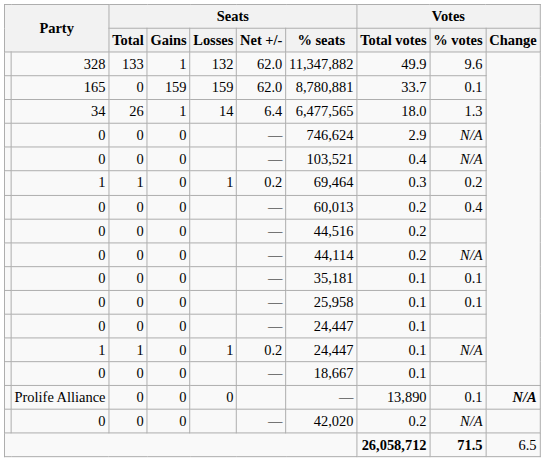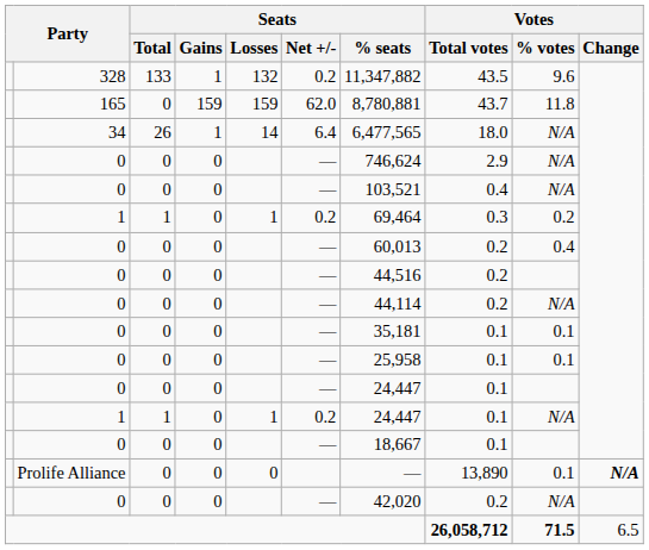 <table class="wikitable" style="text-align:right; font-size:95%;">
 <tr>
 <th colspan="2" rowspan="2">Party</th>
 <th colspan="5">Seats</th>
 <th colspan="3">Votes</th>
 </tr>
 <tr>
 <th>Total</th>
 <th>Gains</th>
 <th>Losses</th>
 <th>Net +/-</th>
 <th>% seats</th>
 <th>Total votes</th>
 <th>% votes</th>
 <th>Change</th>
 </tr>
 <tr>
 <td></td>
 <td align="right">328</td>
 <td align="right">133</td>
 <td align="right">1</td>
 <td align="right">132</td>
-<td align="right">62.0</td>
+<td align="right">0.2</td>
 <td align="right">11,347,882</td>
-<td align="right">49.9</td>
+<td align="right">43.5</td>
 <td align="right">9.6</td>
 </tr>
 <tr>
 <td></td>
 <td align="right">165</td>
 <td align="right">0</td>
 <td align="right">159</td>
 <td align="right">159</td>
 <td align="right">62.0</td>
 <td align="right">8,780,881</td>
-<td align="right">33.7</td>
-<td align="right">0.1</td>
+<td align="right">43.7</td>
+<td align="right">11.8</td>
 </tr>
 <tr>
 <td></td>
 <td align="right">34</td>
 <td align="right">26</td>
 <td align="right">1</td>
 <td align="right">14</td>
 <td align="right">6.4</td>
 <td align="right">6,477,565</td>
 <td align="right">18.0</td>
-<td align="right">1.3</td>
+<td align="right"><em>N/A</em></td>
 </tr>
 <tr>
 <td></td>
 <td align="right">0</td>
 <td align="right">0</td>
 <td align="right">0</td>
 <td align="right"></td>
 <td align="right">—</td>
 <td align="right">746,624</td>
 <td align="right">2.9</td>
 <td align="right"><em>N/A</em></td>
 </tr>
 <tr>
 <td></td>
 <td align="right">0</td>
 <td align="right">0</td>
 <td align="right">0</td>
 <td align="right"></td>
 <td align="right">—</td>
 <td align="right">103,521</td>
 <td align="right">0.4</td>
 <td align="right"><em>N/A</em></td>
 </tr>
 <tr>
 <td></td>
 <td align="right">1</td>
 <td align="right">1</td>
 <td align="right">0</td>
 <td align="right">1</td>
 <td align="right">0.2</td>
 <td align="right">69,464</td>
 <td align="right">0.3</td>
 <td align="right">0.2</td>
 </tr>
 <tr>
 <td></td>
 <td align="right">0</td>
 <td align="right">0</td>
 <td align="right">0</td>
 <td align="right"></td>
 <td align="right">—</td>
 <td align="right">60,013</td>
 <td align="right">0.2</td>
 <td align="right">0.4</td>
 </tr>
 <tr>
 <td></td>
 <td align="right">0</td>
 <td align="right">0</td>
 <td align="right">0</td>
 <td align="right"></td>
 <td align="right">—</td>
 <td align="right">44,516</td>
 <td align="right">0.2</td>
 <td align="right"></td>
 </tr>
 <tr>
 <td></td>
 <td align="right">0</td>
 <td align="right">0</td>
 <td align="right">0</td>
 <td align="right"></td>
 <td align="right">—</td>
 <td align="right">44,114</td>
 <td align="right">0.2</td>
 <td align="right"><em>N/A</em></td>
 </tr>
 <tr>
 <td></td>
 <td align="right">0</td>
 <td align="right">0</td>
 <td align="right">0</td>
 <td align="right"></td>
 <td align="right">—</td>
 <td align="right">35,181</td>
 <td align="right">0.1</td>
 <td align="right">0.1</td>
 </tr>
 <tr>
 <td></td>
 <td align="right">0</td>
 <td align="right">0</td>
 <td align="right">0</td>
 <td align="right"></td>
 <td align="right">—</td>
 <td align="right">25,958</td>
 <td align="right">0.1</td>
 <td align="right">0.1</td>
 </tr>
 <tr>
 <td></td>
 <td align="right">0</td>
 <td align="right">0</td>
 <td align="right">0</td>
 <td align="right"></td>
 <td align="right">—</td>
 <td align="right">24,447</td>
 <td align="right">0.1</td>
 <td align="right"></td>
 </tr>
 <tr>
 <td></td>
 <td align="right">1</td>
 <td align="right">1</td>
 <td align="right">0</td>
 <td align="right">1</td>
 <td align="right">0.2</td>
 <td align="right">24,447</td>
 <td align="right">0.1</td>
 <td align="right"><em>N/A</em></td>
 </tr>
 <tr>
 <td></td>
 <td align="right">0</td>
 <td align="right">0</td>
 <td align="right">0</td>
 <td align="right"></td>
 <td align="right">—</td>
 <td align="right">18,667</td>
 <td align="right">0.1</td>
 <td align="right"></td>
 </tr>
 <tr>
 <td></td>
 <td style="text-align:left">Prolife Alliance</td>
 <td align="right">0</td>
 <td align="right">0</td>
 <td align="right">0</td>
 <td align="right"></td>
 <td align="right">—</td>
 <td align="right">13,890</td>
 <td align="right">0.1</td>
 <td align="right"><strong><em>N/A</em></strong></td>
 </tr>
 <tr>
 <td></td>
 <td align="right">0</td>
 <td align="right">0</td>
 <td align="right">0</td>
 <td align="right"></td>
 <td align="right">—</td>
 <td align="right">42,020</td>
 <td align="right">0.2</td>
 <td align="right"><em>N/A</em></td>
 </tr>
 <tr>
 <td colspan="7" rowspan="1" style="text-align:right"></td>
 <td align="right"><strong>26,058,712</strong></td>
 <td align="right"><strong>71.5</strong></td>
 <td align="right">6.5</td>
 </tr>
 </table>
